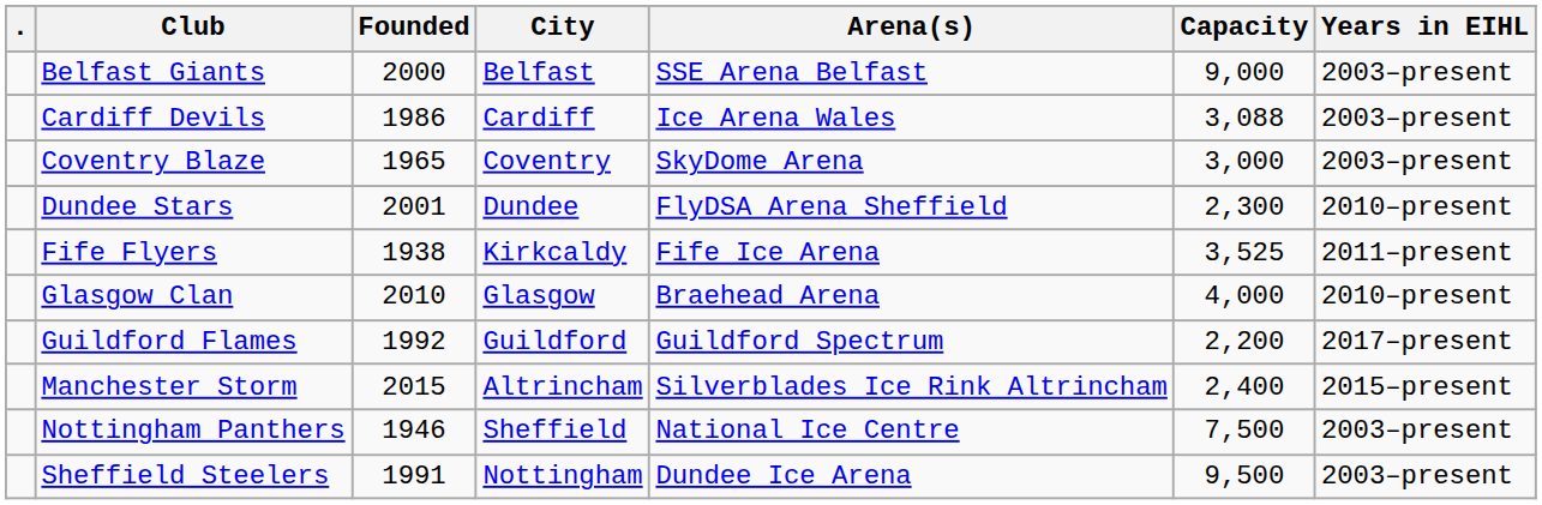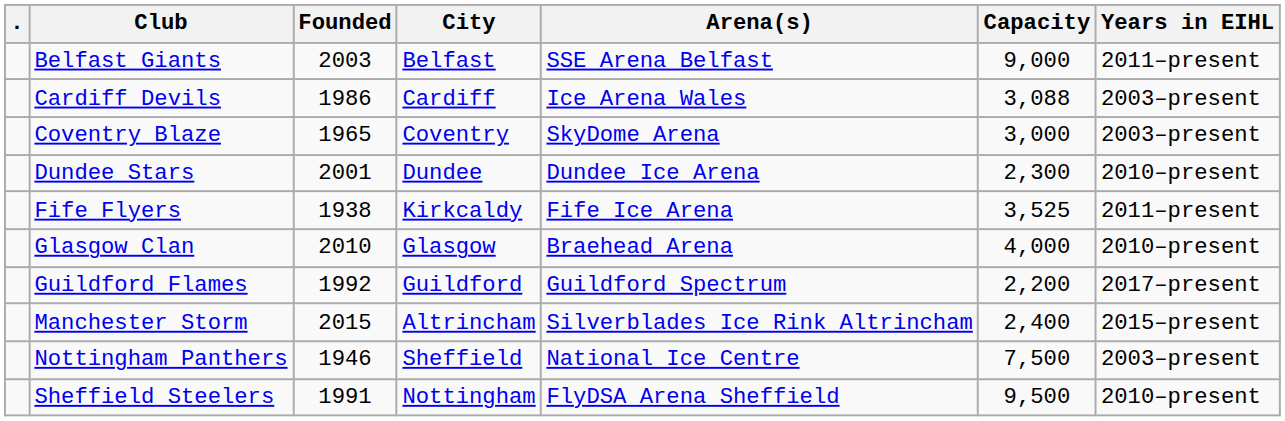 <table class="wikitable" style="font-size: 90%">
 <tr>
 <th>.</th>
 <th>Club</th>
 <th>Founded</th>
 <th>City</th>
 <th>Arena(s)</th>
 <th>Capacity</th>
 <th>Years in EIHL</th>
 </tr>
 <tr>
 <td></td>
 <td><a href='#'>Belfast Giants</a></td>
-<td align=center>2000</td>
+<td align=center>2003</td>
 <td><a href='#'>Belfast</a></td>
 <td><a href='#'>SSE Arena Belfast</a></td>
 <td align=center>9,000</td>
-<td>2003–present</td>
+<td>2011–present</td>
 </tr>
 <tr>
 <td></td>
 <td><a href='#'>Cardiff Devils</a></td>
 <td align=center>1986</td>
 <td><a href='#'>Cardiff</a></td>
 <td><a href='#'>Ice Arena Wales</a></td>
 <td align=center>3,088</td>
 <td>2003–present</td>
 </tr>
 <tr>
 <td></td>
 <td><a href='#'>Coventry Blaze</a></td>
 <td align=center>1965</td>
 <td><a href='#'>Coventry</a></td>
 <td><a href='#'>SkyDome Arena</a></td>
 <td align=center>3,000</td>
 <td>2003–present</td>
 </tr>
 <tr>
 <td></td>
 <td><a href='#'>Dundee Stars</a></td>
 <td align=center>2001</td>
 <td><a href='#'>Dundee</a></td>
-<td><a href='#'>FlyDSA Arena Sheffield</a></td>
+<td><a href='#'>Dundee Ice Arena</a></td>
 <td align=center>2,300</td>
 <td>2010–present</td>
 </tr>
 <tr>
 <td></td>
 <td><a href='#'>Fife Flyers</a></td>
 <td align=center>1938</td>
 <td><a href='#'>Kirkcaldy</a></td>
 <td><a href='#'>Fife Ice Arena</a></td>
 <td align=center>3,525</td>
 <td>2011–present</td>
 </tr>
 <tr>
 <td></td>
 <td><a href='#'>Glasgow Clan</a></td>
 <td align=center>2010</td>
 <td><a href='#'>Glasgow</a></td>
 <td><a href='#'>Braehead Arena</a></td>
 <td align=center>4,000</td>
 <td>2010–present</td>
 </tr>
 <tr>
 <td></td>
 <td><a href='#'>Guildford Flames</a></td>
 <td align=center>1992</td>
 <td><a href='#'>Guildford</a></td>
 <td><a href='#'>Guildford Spectrum</a></td>
 <td align=center>2,200</td>
 <td>2017–present</td>
 </tr>
 <tr>
 <td></td>
 <td><a href='#'>Manchester Storm</a></td>
 <td align=center>2015</td>
 <td><a href='#'>Altrincham</a></td>
 <td><a href='#'>Silverblades Ice Rink Altrincham</a></td>
 <td align=center>2,400</td>
 <td>2015–present</td>
 </tr>
 <tr>
 <td></td>
 <td><a href='#'>Nottingham Panthers</a></td>
 <td align=center>1946</td>
 <td><a href='#'>Sheffield</a></td>
 <td><a href='#'>National Ice Centre</a></td>
 <td align=center>7,500</td>
 <td>2003–present</td>
 </tr>
 <tr>
 <td></td>
 <td><a href='#'>Sheffield Steelers</a></td>
 <td align=center>1991</td>
 <td><a href='#'>Nottingham</a></td>
-<td><a href='#'>Dundee Ice Arena</a></td>
+<td><a href='#'>FlyDSA Arena Sheffield</a></td>
 <td align=center>9,500</td>
-<td>2003–present</td>
+<td>2010–present</td>
 </tr>
 </table>
